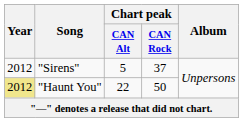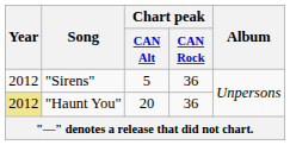 <table class="wikitable">
 <tr>
 <th rowspan="2">Year</th>
 <th rowspan="2">Song</th>
 <th colspan="2">Chart peak</th>
 <th rowspan="2">Album</th>
 </tr>
 <tr>
 <th style="width:40px;"><small><a href='#'>CAN<br>Alt</a></small><br></th>
 <th style="width:40px;"><small><a href='#'>CAN<br>Rock</a></small><br></th>
 </tr>
 <tr>
 <td>2012</td>
 <td>"Sirens"</td>
 <td style="text-align:center;">5</td>
-<td style="text-align:center;">37</td>
+<td style="text-align:center;">36</td>
 <td rowspan="2"><em>Unpersons</em></td>
 </tr>
 <tr>
 <td style="background: khaki;">2012</td>
 <td>"Haunt You"</td>
-<td style="text-align:center;">22</td>
-<td style="text-align:center;">50</td>
+<td style="text-align:center;">20</td>
+<td style="text-align:center;">36</td>
 </tr>
 <tr>
 <th colspan="10"><small>"—" denotes a release that did not chart.</small></th>
 </tr>
 </table>
